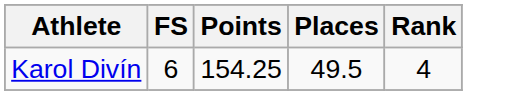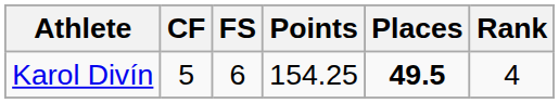 <table class="wikitable" border="1" style="font-size:90%">
 <tr>
 <th>Athlete</th>
+<th>CF</th>
 <th>FS</th>
 <th>Points</th>
 <th>Places</th>
 <th>Rank</th>
 </tr>
 <tr align=center>
 <td align=left><a href='#'>Karol Divín</a></td>
+<td>5</td>
 <td>6</td>
 <td>154.25</td>
-<td>49.5</td>
+<td><strong>49.5</strong></td>
 <td>4</td>
 </tr>
 </table>
